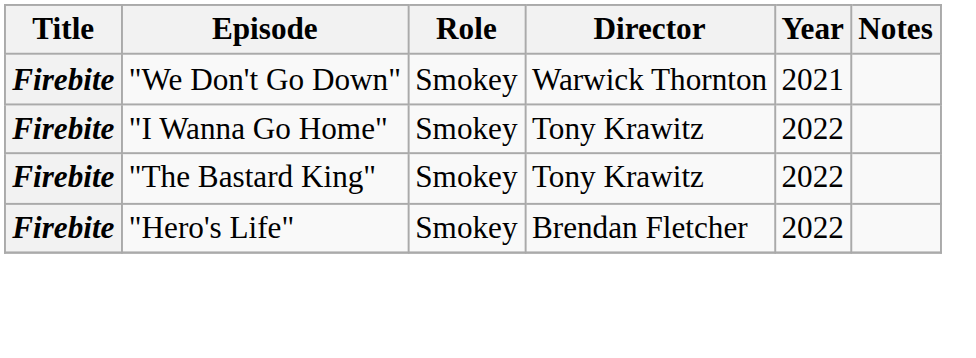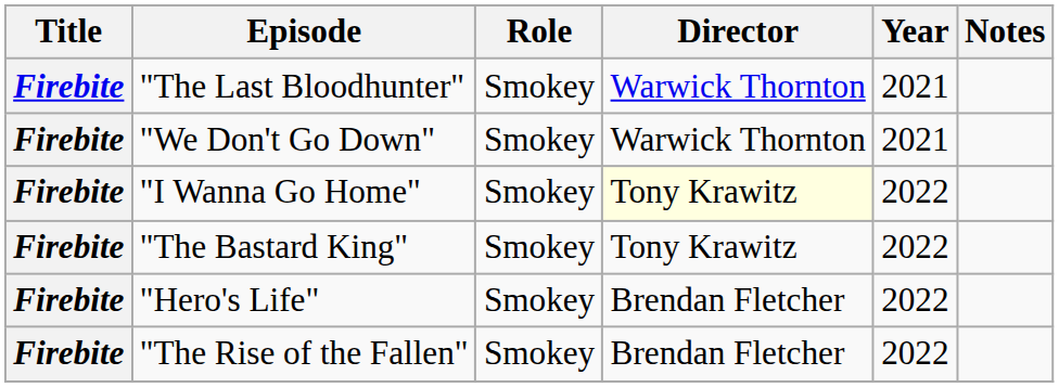 <table class="wikitable plainrowheaders sortable">
 <tr>
 <th scope="col" class="unsortable">Title</th>
 <th scope="col">Episode</th>
 <th scope="col">Role</th>
 <th scope="col">Director</th>
 <th scope="col">Year</th>
 <th scope="col" class="unsortable">Notes</th>
+</tr>
+<tr>
+<th scope="row"><em><a href='#'>Firebite</a></em></th>
+<td>"The Last Bloodhunter"</td>
+<td>Smokey</td>
+<td><a href='#'>Warwick Thornton</a></td>
+<td>2021</td>
+<td></td>
 </tr>
 <tr>
 <th scope="row"><em>Firebite</em></th>
 <td>"We Don't Go Down"</td>
 <td>Smokey</td>
 <td>Warwick Thornton</td>
 <td>2021</td>
 <td></td>
 </tr>
 <tr>
 <th scope="row"><em>Firebite</em></th>
 <td>"I Wanna Go Home"</td>
 <td>Smokey</td>
-<td>Tony Krawitz</td>
+<td style="background: lightyellow;">Tony Krawitz</td>
 <td>2022</td>
 <td></td>
 </tr>
 <tr>
 <th scope="row"><em>Firebite</em></th>
 <td>"The Bastard King"</td>
 <td>Smokey</td>
 <td>Tony Krawitz</td>
 <td>2022</td>
 <td></td>
 </tr>
 <tr>
 <th scope="row"><em>Firebite</em></th>
 <td>"Hero's Life"</td>
 <td>Smokey</td>
 <td>Brendan Fletcher</td>
 <td>2022</td>
 <td></td>
 </tr>
 <tr>
+<th scope="row"><em>Firebite</em></th>
+<td>"The Rise of the Fallen"</td>
+<td>Smokey</td>
+<td>Brendan Fletcher</td>
+<td>2022</td>
+<td></td>
+</tr>
+<tr>
 </tr>
 </table>
